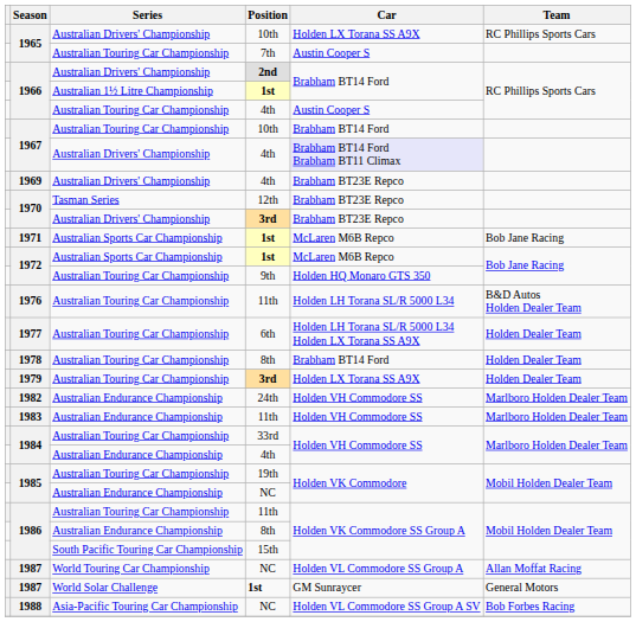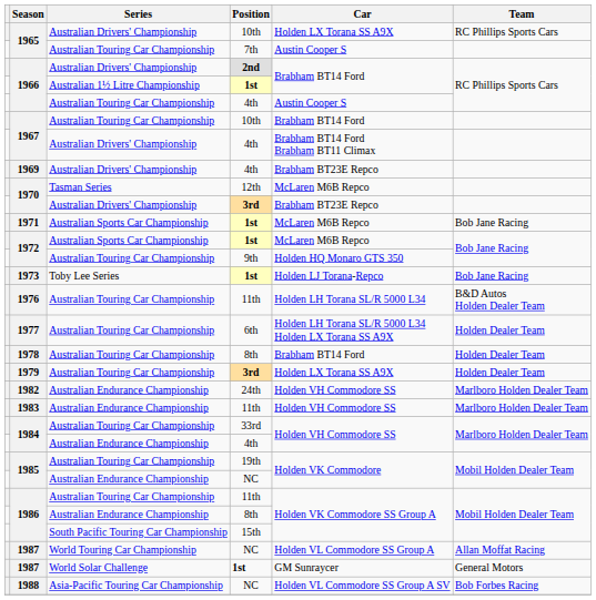 <table class="wikitable" style="font-size: 95%;">
 <tr>
 <th></th>
 <th>Season</th>
 <th>Series</th>
 <th>Position</th>
 <th>Car</th>
 <th>Team</th>
 </tr>
 <tr>
 <th></th>
 <th rowspan=2>1965</th>
 <td><a href='#'>Australian Drivers' Championship</a></td>
 <td align="center">10th</td>
 <td><a href='#'>Holden LX Torana SS A9X</a></td>
 <td>RC Phillips Sports Cars</td>
 </tr>
 <tr>
 <td></td>
 <td><a href='#'>Australian Touring Car Championship</a></td>
 <td align="center">7th</td>
 <td><a href='#'>Austin Cooper S</a></td>
 <td></td>
 </tr>
 <tr>
 <th></th>
 <th rowspan=3>1966</th>
 <td><a href='#'>Australian Drivers' Championship</a></td>
 <td align="center" style="background:#dfdfdf;"><strong>2nd</strong></td>
 <td rowspan=2><a href='#'>Brabham</a> BT14 Ford</td>
 <td rowspan=3>RC Phillips Sports Cars</td>
 </tr>
 <tr>
 <td></td>
 <td><a href='#'>Australian 1½ Litre Championship</a></td>
 <td align="center" style="background:#ffffbf;"><strong>1st</strong></td>
 </tr>
 <tr>
 <td></td>
 <td><a href='#'>Australian Touring Car Championship</a></td>
 <td align="center">4th</td>
 <td><a href='#'>Austin Cooper S</a></td>
 </tr>
 <tr>
 <th></th>
 <th rowspan=2>1967</th>
 <td><a href='#'>Australian Touring Car Championship</a></td>
 <td align="center">10th</td>
 <td><a href='#'>Brabham</a> BT14 Ford</td>
 <td></td>
 </tr>
 <tr>
 <td></td>
 <td><a href='#'>Australian Drivers' Championship</a></td>
 <td align="center">4th</td>
-<td style="background: lavender;"><a href='#'>Brabham</a> BT14 Ford<br> <a href='#'>Brabham</a> BT11 Climax</td>
+<td><a href='#'>Brabham</a> BT14 Ford<br> <a href='#'>Brabham</a> BT11 Climax</td>
 <td></td>
 </tr>
 <tr>
 <th></th>
 <th>1969</th>
 <td><a href='#'>Australian Drivers' Championship</a></td>
 <td align="center">4th</td>
 <td><a href='#'>Brabham</a> BT23E Repco</td>
 <td></td>
 </tr>
 <tr>
 <th></th>
 <th rowspan=2>1970</th>
 <td><a href='#'>Tasman Series</a></td>
 <td align="center">12th</td>
-<td><a href='#'>Brabham</a> BT23E Repco</td>
+<td><a href='#'>McLaren</a> M6B Repco</td>
 <td></td>
 </tr>
 <tr>
 <td></td>
 <td><a href='#'>Australian Drivers' Championship</a></td>
 <td align="center" style="background:#ffdf9f;"><strong>3rd</strong></td>
 <td><a href='#'>Brabham</a> BT23E Repco</td>
 <td></td>
 </tr>
 <tr>
 <th></th>
 <th>1971</th>
 <td><a href='#'>Australian Sports Car Championship</a></td>
 <td align="center" style="background:#ffffbf;"><strong>1st</strong></td>
 <td><a href='#'>McLaren</a> M6B Repco</td>
 <td>Bob Jane Racing</td>
 </tr>
 <tr>
 <th></th>
 <th rowspan=2>1972</th>
 <td><a href='#'>Australian Sports Car Championship</a></td>
 <td align="center" style="background:#ffffbf;"><strong>1st</strong></td>
 <td><a href='#'>McLaren</a> M6B Repco</td>
 <td rowspan=2><a href='#'>Bob Jane Racing</a></td>
 </tr>
 <tr>
 <td></td>
 <td><a href='#'>Australian Touring Car Championship</a></td>
 <td align="center">9th</td>
 <td><a href='#'>Holden HQ Monaro GTS 350</a></td>
+</tr>
+<tr>
+<th></th>
+<th>1973</th>
+<td>Toby Lee Series</td>
+<td align="center" style="background:#ffffbf;"><strong>1st</strong></td>
+<td><a href='#'>Holden LJ Torana</a>-<a href='#'>Repco</a></td>
+<td><a href='#'>Bob Jane Racing</a></td>
 </tr>
 <tr>
 <th></th>
 <th>1976</th>
 <td><a href='#'>Australian Touring Car Championship</a></td>
 <td align="center">11th</td>
 <td><a href='#'>Holden LH Torana SL/R 5000 L34</a></td>
 <td>B&D Autos<br><a href='#'>Holden Dealer Team</a></td>
 </tr>
 <tr>
 <th></th>
 <th>1977</th>
 <td><a href='#'>Australian Touring Car Championship</a></td>
 <td align="center">6th</td>
 <td><a href='#'>Holden LH Torana SL/R 5000 L34</a><br> <a href='#'>Holden LX Torana SS A9X</a></td>
 <td><a href='#'>Holden Dealer Team</a></td>
 </tr>
 <tr>
 <th></th>
 <th>1978</th>
 <td><a href='#'>Australian Touring Car Championship</a></td>
 <td align="center">8th</td>
 <td><a href='#'>Brabham</a> BT14 Ford</td>
 <td><a href='#'>Holden Dealer Team</a></td>
 </tr>
 <tr>
 <th></th>
 <th>1979</th>
 <td><a href='#'>Australian Touring Car Championship</a></td>
 <td align="center" style="background:#ffdf9f;"><strong>3rd</strong></td>
 <td><a href='#'>Holden LX Torana SS A9X</a></td>
 <td><a href='#'>Holden Dealer Team</a></td>
 </tr>
 <tr>
 <th></th>
 <th>1982</th>
 <td><a href='#'>Australian Endurance Championship</a></td>
 <td align="center">24th</td>
 <td><a href='#'>Holden VH Commodore SS</a></td>
 <td><a href='#'>Marlboro Holden Dealer Team</a></td>
 </tr>
 <tr>
 <th></th>
 <th>1983</th>
 <td><a href='#'>Australian Endurance Championship</a></td>
 <td align="center">11th</td>
 <td><a href='#'>Holden VH Commodore SS</a></td>
 <td><a href='#'>Marlboro Holden Dealer Team</a></td>
 </tr>
 <tr>
 <th></th>
 <th rowspan=2>1984</th>
 <td><a href='#'>Australian Touring Car Championship</a></td>
 <td align="center">33rd</td>
 <td rowspan=2><a href='#'>Holden VH Commodore SS</a></td>
 <td rowspan=2><a href='#'>Marlboro Holden Dealer Team</a></td>
 </tr>
 <tr>
 <td></td>
 <td><a href='#'>Australian Endurance Championship</a></td>
 <td align="center">4th</td>
 </tr>
 <tr>
 <th></th>
 <th rowspan=2>1985</th>
 <td><a href='#'>Australian Touring Car Championship</a></td>
 <td align="center">19th</td>
 <td rowspan=2><a href='#'>Holden VK Commodore</a></td>
 <td rowspan=2><a href='#'>Mobil Holden Dealer Team</a></td>
 </tr>
 <tr>
 <td></td>
 <td><a href='#'>Australian Endurance Championship</a></td>
 <td align="center">NC</td>
 </tr>
 <tr>
 <th></th>
 <th rowspan=3>1986</th>
 <td><a href='#'>Australian Touring Car Championship</a></td>
 <td align="center">11th</td>
 <td rowspan=3><a href='#'>Holden VK Commodore SS Group A</a></td>
 <td rowspan=3><a href='#'>Mobil Holden Dealer Team</a></td>
 </tr>
 <tr>
 <td></td>
 <td><a href='#'>Australian Endurance Championship</a></td>
 <td align="center">8th</td>
 </tr>
 <tr>
 <td></td>
 <td><a href='#'>South Pacific Touring Car Championship</a></td>
 <td align="center">15th</td>
 </tr>
 <tr>
 <th></th>
 <th>1987</th>
 <td><a href='#'>World Touring Car Championship</a></td>
 <td align="center">NC</td>
 <td><a href='#'>Holden VL Commodore SS Group A</a></td>
 <td><a href='#'>Allan Moffat Racing</a></td>
 </tr>
 <tr>
 <th></th>
 <th>1987</th>
 <td><a href='#'>World Solar Challenge</a></td>
 <td><strong>1st</strong></td>
 <td>GM Sunraycer</td>
 <td>General Motors</td>
 </tr>
 <tr>
 <th></th>
 <th>1988</th>
 <td><a href='#'>Asia-Pacific Touring Car Championship</a></td>
 <td align="center">NC</td>
 <td><a href='#'>Holden VL Commodore SS Group A SV</a></td>
 <td><a href='#'>Bob Forbes Racing</a></td>
 </tr>
 <tr>
 </tr>
 </table>
